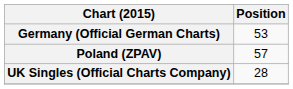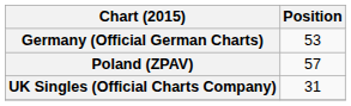 <table class="wikitable sortable plainrowheaders" style="text-align:center">
 <tr>
 <th scope="col">Chart (2015)</th>
 <th scope="col">Position</th>
 </tr>
 <tr>
 <th scope="row">Germany (Official German Charts)</th>
 <td style="text-align:center;">53</td>
 </tr>
 <tr>
 <th scope="row">Poland (ZPAV)</th>
 <td>57</td>
 </tr>
 <tr>
 <th scope="row">UK Singles (Official Charts Company)</th>
-<td>28</td>
+<td>31</td>
 </tr>
 <tr>
 </tr>
 </table>
